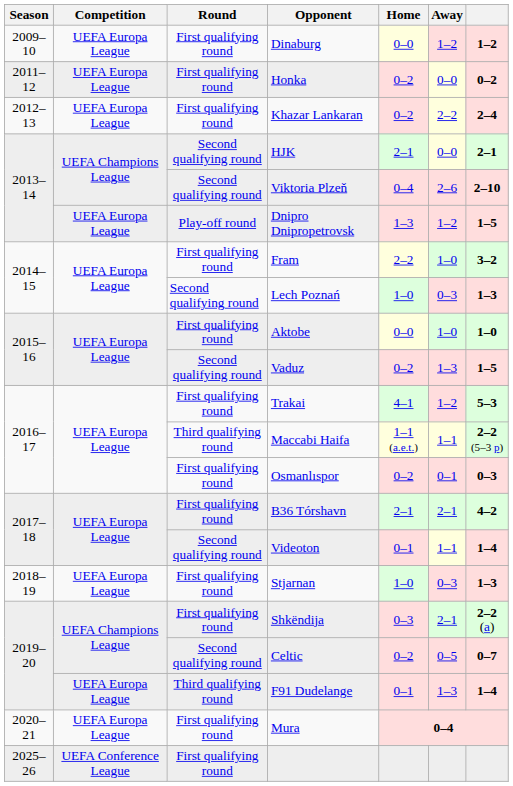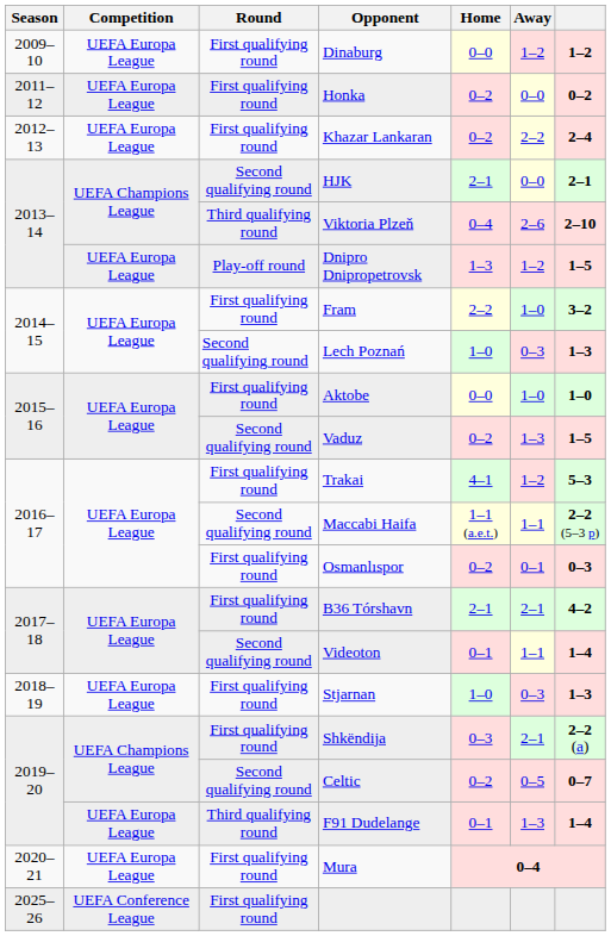 <table class="wikitable collapsible collapsed">
 <tr>
 <th>Season</th>
 <th>Competition</th>
 <th>Round</th>
 <th>Opponent</th>
 <th>Home</th>
 <th>Away</th>
 <th></th>
 </tr>
 <tr align=center>
 <td>2009–10</td>
 <td><a href='#'>UEFA Europa League</a></td>
 <td><a href='#'>First qualifying round</a></td>
 <td align=left> <a href='#'>Dinaburg</a></td>
 <td bgcolor=#ffffdd><a href='#'>0–0</a></td>
 <td bgcolor=#ffdddd><a href='#'>1–2</a></td>
 <td bgcolor=#ffdddd><strong>1–2</strong></td>
 </tr>
 <tr bgcolor=#EEEEEE align=center>
 <td>2011–12</td>
 <td><a href='#'>UEFA Europa League</a></td>
 <td><a href='#'>First qualifying round</a></td>
 <td align=left> <a href='#'>Honka</a></td>
 <td bgcolor=#ffdddd><a href='#'>0–2</a></td>
 <td bgcolor=#ffffdd><a href='#'>0–0</a></td>
 <td bgcolor=#ffdddd><strong>0–2</strong></td>
 </tr>
 <tr align=center>
 <td>2012–13</td>
 <td><a href='#'>UEFA Europa League</a></td>
 <td><a href='#'>First qualifying round</a></td>
 <td align=left> <a href='#'>Khazar Lankaran</a></td>
 <td bgcolor=#ffdddd><a href='#'>0–2</a></td>
 <td bgcolor=#ffffdd><a href='#'>2–2</a></td>
 <td bgcolor=#ffdddd><strong>2–4</strong></td>
 </tr>
 <tr bgcolor=#EEEEEE align=center>
 <td rowspan="3">2013–14</td>
 <td rowspan="2"><a href='#'>UEFA Champions League</a></td>
 <td><a href='#'>Second qualifying round</a></td>
 <td align=left> <a href='#'>HJK</a></td>
 <td bgcolor=#ddffdd><a href='#'>2–1</a></td>
 <td bgcolor=#ffffdd><a href='#'>0–0</a></td>
 <td bgcolor=#ddffdd><strong>2–1</strong></td>
 </tr>
 <tr bgcolor=#EEEEEE align=center>
-<td><a href='#'>Second qualifying round</a></td>
+<td><a href='#'>Third qualifying round</a></td>
 <td align=left> <a href='#'>Viktoria Plzeň</a></td>
 <td bgcolor=#ffdddd><a href='#'>0–4</a></td>
 <td bgcolor=#ffdddd><a href='#'>2–6</a></td>
 <td bgcolor=#ffdddd><strong>2–10</strong></td>
 </tr>
 <tr bgcolor=#EEEEEE align=center>
 <td><a href='#'>UEFA Europa League</a></td>
 <td><a href='#'>Play-off round</a></td>
 <td align=left> <a href='#'>Dnipro Dnipropetrovsk</a></td>
 <td bgcolor=#ffdddd><a href='#'>1–3</a></td>
 <td bgcolor=#ffdddd><a href='#'>1–2</a></td>
 <td bgcolor=#ffdddd><strong>1–5</strong></td>
 </tr>
 <tr align=center>
 <td rowspan="2">2014–15</td>
 <td rowspan="2"><a href='#'>UEFA Europa League</a></td>
 <td><a href='#'>First qualifying round</a></td>
 <td align=left> <a href='#'>Fram</a></td>
 <td bgcolor=#ffffdd><a href='#'>2–2</a></td>
 <td bgcolor="#ddffdd" align=center><a href='#'>1–0</a></td>
 <td bgcolor="#ddffdd" align=center><strong>3–2</strong></td>
 </tr>
 <tr align=center>
 <td align=left><a href='#'>Second qualifying round</a></td>
 <td align=left> <a href='#'>Lech Poznań</a></td>
 <td bgcolor=#ddffdd><a href='#'>1–0</a></td>
 <td bgcolor=#ffdddd><a href='#'>0–3</a></td>
 <td bgcolor=#ffdddd><strong>1–3</strong></td>
 </tr>
 <tr bgcolor=#EEEEEE align=center>
 <td rowspan="2">2015–16</td>
 <td rowspan="2"><a href='#'>UEFA Europa League</a></td>
 <td><a href='#'>First qualifying round</a></td>
 <td align=left> <a href='#'>Aktobe</a></td>
 <td bgcolor=#ffffdd><a href='#'>0–0</a></td>
 <td bgcolor=#ddffdd><a href='#'>1–0</a></td>
 <td bgcolor=#ddffdd><strong>1–0</strong></td>
 </tr>
 <tr bgcolor=#EEEEEE align=center>
 <td><a href='#'>Second qualifying round</a></td>
 <td align=left> <a href='#'>Vaduz</a></td>
 <td bgcolor=#ffdddd><a href='#'>0–2</a></td>
 <td bgcolor=#ffdddd><a href='#'>1–3</a></td>
 <td bgcolor=#ffdddd><strong>1–5</strong></td>
 </tr>
 <tr align=center>
 <td rowspan="3">2016–17</td>
 <td rowspan="3"><a href='#'>UEFA Europa League</a></td>
 <td><a href='#'>First qualifying round</a></td>
 <td align=left> <a href='#'>Trakai</a></td>
 <td bgcolor=#ddffdd><a href='#'>4–1</a></td>
 <td bgcolor=#ffdddd><a href='#'>1–2</a></td>
 <td bgcolor=#ddffdd><strong>5–3</strong></td>
 </tr>
 <tr align=center>
-<td><a href='#'>Third qualifying round</a></td>
+<td><a href='#'>Second qualifying round</a></td>
 <td align=left> <a href='#'>Maccabi Haifa</a></td>
 <td bgcolor=#ffffdd><a href='#'>1–1</a> <small>(<a href='#'>a.e.t.</a>)</small></td>
 <td bgcolor=#ffffdd><a href='#'>1–1</a></td>
 <td bgcolor=#ddffdd><strong>2–2</strong>  <small>(5–3 <a href='#'>p</a>)</small></td>
 </tr>
 <tr align=center>
 <td><a href='#'>First qualifying round</a></td>
 <td align=left> <a href='#'>Osmanlıspor</a></td>
 <td bgcolor=#ffdddd><a href='#'>0–2</a></td>
 <td bgcolor=#ffdddd><a href='#'>0–1</a></td>
 <td bgcolor=#ffdddd><strong>0–3</strong></td>
 </tr>
 <tr bgcolor=#EEEEEE align=center>
 <td rowspan="2">2017–18</td>
 <td rowspan="2"><a href='#'>UEFA Europa League</a></td>
 <td><a href='#'>First qualifying round</a></td>
 <td align=left> <a href='#'>B36 Tórshavn</a></td>
 <td bgcolor=#ddffdd><a href='#'>2–1</a></td>
 <td bgcolor=#ddffdd><a href='#'>2–1</a></td>
 <td bgcolor=#ddffdd><strong>4–2</strong></td>
 </tr>
 <tr bgcolor=#EEEEEE align=center>
 <td><a href='#'>Second qualifying round</a></td>
 <td align=left> <a href='#'>Videoton</a></td>
 <td bgcolor=#ffdddd><a href='#'>0–1</a></td>
 <td bgcolor=#ffffdd><a href='#'>1–1</a></td>
 <td bgcolor=#ffdddd><strong>1–4</strong></td>
 </tr>
 <tr align=center>
 <td>2018–19</td>
 <td><a href='#'>UEFA Europa League</a></td>
 <td><a href='#'>First qualifying round</a></td>
 <td align=left> <a href='#'>Stjarnan</a></td>
 <td bgcolor=#ddffdd><a href='#'>1–0</a></td>
 <td bgcolor=#ffdddd><a href='#'>0–3</a></td>
 <td bgcolor=#ffdddd><strong>1–3</strong></td>
 </tr>
 <tr bgcolor=#EEEEEE align=center>
 <td rowspan="3">2019–20</td>
 <td rowspan="2"><a href='#'>UEFA Champions League</a></td>
 <td><a href='#'>First qualifying round</a></td>
 <td align=left> <a href='#'>Shkëndija</a></td>
 <td bgcolor=#ffdddd><a href='#'>0–3</a></td>
 <td bgcolor=#ddffdd><a href='#'>2–1</a></td>
 <td bgcolor=#ddffdd><strong>2–2</strong> (<a href='#'>a</a>)</td>
 </tr>
 <tr bgcolor=#EEEEEE align=center>
 <td><a href='#'>Second qualifying round</a></td>
 <td align=left> <a href='#'>Celtic</a></td>
 <td bgcolor=#ffdddd><a href='#'>0–2</a></td>
 <td bgcolor=#ffdddd><a href='#'>0–5</a></td>
 <td bgcolor=#ffdddd><strong>0–7</strong></td>
 </tr>
 <tr bgcolor=#EEEEEE align=center>
 <td><a href='#'>UEFA Europa League</a></td>
 <td><a href='#'>Third qualifying round</a></td>
 <td align=left> <a href='#'>F91 Dudelange</a></td>
 <td bgcolor=#ffdddd><a href='#'>0–1</a></td>
 <td bgcolor=#ffdddd><a href='#'>1–3</a></td>
 <td bgcolor=#ffdddd><strong>1–4</strong></td>
 </tr>
 <tr align=center>
 <td>2020–21</td>
 <td><a href='#'>UEFA Europa League</a></td>
 <td><a href='#'>First qualifying round</a></td>
 <td align=left> <a href='#'>Mura</a></td>
 <td bgcolor=#ffdddd colspan=3><strong>0–4</strong></td>
 </tr>
 <tr bgcolor=#EEEEEE align=center>
 <td>2025–26</td>
 <td><a href='#'>UEFA Conference League</a></td>
 <td><a href='#'>First qualifying round</a></td>
 <td align=left></td>
 <td></td>
 <td></td>
 <td></td>
 </tr>
 </table>
